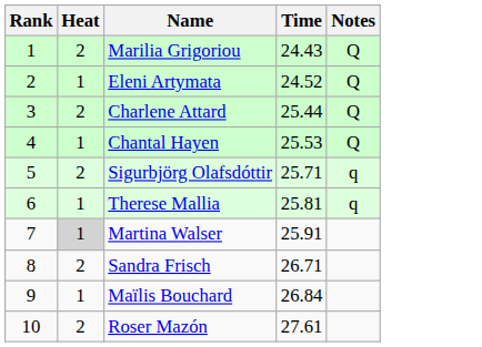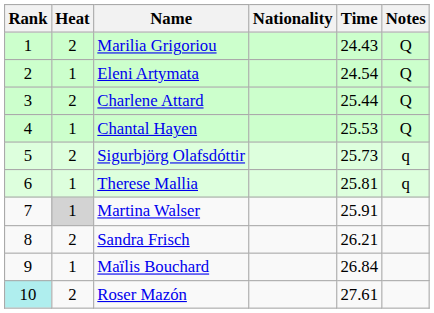 <table class="wikitable sortable" style="text-align:center; font-size:95%">
 <tr>
 <th>Rank</th>
 <th>Heat</th>
 <th>Name</th>
+<th>Nationality</th>
 <th>Time</th>
 <th>Notes</th>
 </tr>
 <tr bgcolor=ccffcc>
 <td>1</td>
 <td>2</td>
 <td align=left><a href='#'>Marilia Grigoriou</a></td>
+<td align=left></td>
 <td>24.43</td>
 <td>Q</td>
 </tr>
 <tr bgcolor=ccffcc>
 <td>2</td>
 <td>1</td>
 <td align=left><a href='#'>Eleni Artymata</a></td>
-<td>24.52</td>
+<td align=left></td>
+<td>24.54</td>
 <td>Q</td>
 </tr>
 <tr bgcolor=ccffcc>
 <td>3</td>
 <td>2</td>
 <td align=left><a href='#'>Charlene Attard</a></td>
+<td align=left></td>
 <td>25.44</td>
 <td>Q</td>
 </tr>
 <tr bgcolor=ccffcc>
 <td>4</td>
 <td>1</td>
 <td align=left><a href='#'>Chantal Hayen</a></td>
+<td align=left></td>
 <td>25.53</td>
 <td>Q</td>
 </tr>
 <tr bgcolor=ddffdd>
 <td>5</td>
 <td>2</td>
 <td align=left><a href='#'>Sigurbjörg Olafsdóttir</a></td>
-<td>25.71</td>
+<td align=left></td>
+<td>25.73</td>
 <td>q</td>
 </tr>
 <tr bgcolor=ddffdd>
 <td>6</td>
 <td>1</td>
 <td align=left><a href='#'>Therese Mallia</a></td>
+<td align=left></td>
 <td>25.81</td>
 <td>q</td>
 </tr>
 <tr>
 <td>7</td>
 <td style="background: lightgrey;">1</td>
 <td align=left><a href='#'>Martina Walser</a></td>
+<td align=left></td>
 <td>25.91</td>
 <td></td>
 </tr>
 <tr>
 <td>8</td>
 <td>2</td>
 <td align=left><a href='#'>Sandra Frisch</a></td>
-<td>26.71</td>
+<td align=left></td>
+<td>26.21</td>
 <td></td>
 </tr>
 <tr>
 <td>9</td>
 <td>1</td>
 <td align=left><a href='#'>Maïlis Bouchard</a></td>
+<td align=left></td>
 <td>26.84</td>
 <td></td>
 </tr>
 <tr>
-<td>10</td>
+<td style="background: paleturquoise;">10</td>
 <td>2</td>
 <td align=left><a href='#'>Roser Mazón</a></td>
+<td align=left></td>
 <td>27.61</td>
 <td></td>
 </tr>
 </table>
